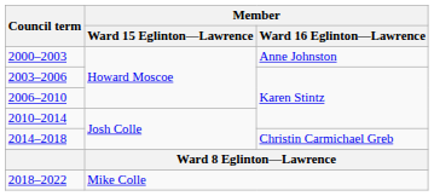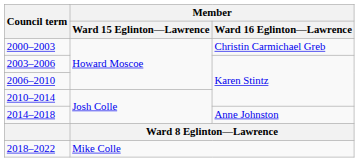 <table class="wikitable">
 <tr>
 <th rowspan="2">Council term</th>
 <th colspan="2">Member</th>
 </tr>
 <tr>
 <th>Ward 15 Eglinton—Lawrence</th>
 <th>Ward 16 Eglinton—Lawrence</th>
 </tr>
 <tr>
 <td><a href='#'>2000–2003</a></td>
 <td rowspan="3"><a href='#'>Howard Moscoe</a></td>
-<td><a href='#'>Anne Johnston</a></td>
+<td><a href='#'>Christin Carmichael Greb</a></td>
 </tr>
 <tr>
 <td><a href='#'>2003–2006</a></td>
 <td rowspan="3"><a href='#'>Karen Stintz</a></td>
 </tr>
 <tr>
 <td><a href='#'>2006–2010</a></td>
 </tr>
 <tr>
 <td><a href='#'>2010–2014</a></td>
 <td rowspan="2"><a href='#'>Josh Colle</a></td>
 </tr>
 <tr>
 <td><a href='#'>2014–2018</a></td>
-<td><a href='#'>Christin Carmichael Greb</a></td>
+<td><a href='#'>Anne Johnston</a></td>
 </tr>
 <tr>
 <th></th>
 <th colspan="2">Ward 8 Eglinton—Lawrence</th>
 </tr>
 <tr>
 <td><a href='#'>2018–2022</a></td>
 <td colspan="2"><a href='#'>Mike Colle</a></td>
 </tr>
 </table>
